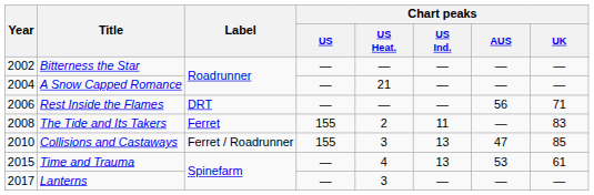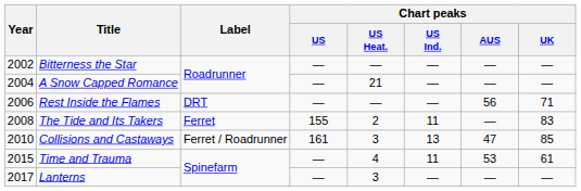 <table class="wikitable">
 <tr>
 <th rowspan="2">Year</th>
 <th rowspan="2">Title</th>
 <th rowspan="2">Label</th>
 <th colspan="5">Chart peaks</th>
 </tr>
 <tr>
 <th style="width:70px;"><small><a href='#'>US</a></small><br></th>
 <th style="width:70px;"><small><a href='#'>US<br>Heat.</a></small><br></th>
 <th style="width:70px;"><small><a href='#'>US<br>Ind.</a></small><br></th>
 <th style="width:70px;"><small><a href='#'>AUS</a></small><br></th>
 <th style="width:70px;"><small><a href='#'>UK</a></small><br></th>
 </tr>
 <tr>
 <td>2002</td>
 <td><em><a href='#'>Bitterness the Star</a></em></td>
 <td rowspan="2"><a href='#'>Roadrunner</a></td>
 <td style="text-align:center;">—</td>
 <td style="text-align:center;">—</td>
 <td style="text-align:center;">—</td>
 <td style="text-align:center;">—</td>
 <td style="text-align:center;">—</td>
 </tr>
 <tr>
 <td>2004</td>
 <td><em><a href='#'>A Snow Capped Romance</a></em></td>
 <td style="text-align:center;">—</td>
 <td style="text-align:center;">21</td>
 <td style="text-align:center;">—</td>
 <td style="text-align:center;">—</td>
 <td style="text-align:center;">—</td>
 </tr>
 <tr>
 <td>2006</td>
 <td><em><a href='#'>Rest Inside the Flames</a></em></td>
 <td><a href='#'>DRT</a></td>
 <td style="text-align:center;">—</td>
 <td style="text-align:center;">—</td>
 <td style="text-align:center;">—</td>
 <td style="text-align:center;">56</td>
 <td style="text-align:center;">71</td>
 </tr>
 <tr>
 <td>2008</td>
 <td><em><a href='#'>The Tide and Its Takers</a></em></td>
 <td><a href='#'>Ferret</a></td>
 <td style="text-align:center;">155</td>
 <td style="text-align:center;">2</td>
 <td style="text-align:center;">11</td>
 <td style="text-align:center;">—</td>
 <td style="text-align:center;">83</td>
 </tr>
 <tr>
 <td>2010</td>
 <td><em><a href='#'>Collisions and Castaways</a></em></td>
 <td>Ferret / Roadrunner</td>
-<td style="text-align:center;">155</td>
+<td style="text-align:center;">161</td>
 <td style="text-align:center;">3</td>
 <td style="text-align:center;">13</td>
 <td style="text-align:center;">47</td>
 <td style="text-align:center;">85</td>
 </tr>
 <tr>
 <td>2015</td>
 <td><em><a href='#'>Time and Trauma</a></em></td>
 <td rowspan="2"><a href='#'>Spinefarm</a></td>
 <td style="text-align:center;">—</td>
 <td style="text-align:center;">4</td>
-<td style="text-align:center;">13</td>
+<td style="text-align:center;">11</td>
 <td style="text-align:center;">53</td>
 <td style="text-align:center;">61</td>
 </tr>
 <tr>
 <td>2017</td>
 <td><em><a href='#'>Lanterns</a></em></td>
 <td style="text-align:center;">—</td>
 <td style="text-align:center;">3</td>
 <td style="text-align:center;">—</td>
 <td style="text-align:center;">—</td>
 <td style="text-align:center;">—</td>
 </tr>
 </table>
